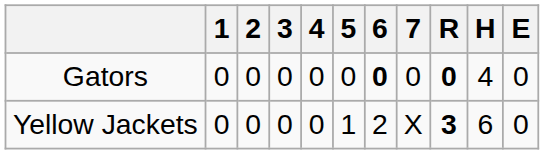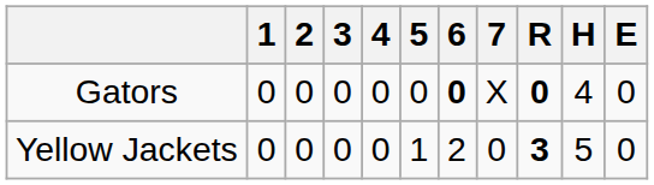 <table align = right border="2" cellpadding="4" cellspacing="0" style="margin: 1em 1em 1em 1em; background: #F9F9F9; border: 1px #aaa solid; border-collapse: collapse;">
 <tr align=center style="background: #F2F2F2;">
 <th></th>
 <th>1</th>
 <th>2</th>
 <th>3</th>
 <th>4</th>
 <th>5</th>
 <th>6</th>
 <th>7</th>
 <th>R</th>
 <th>H</th>
 <th>E</th>
 </tr>
 <tr align=center>
 <td>Gators</td>
 <td>0</td>
 <td>0</td>
 <td>0</td>
 <td>0</td>
 <td>0</td>
 <td><strong>0</strong></td>
-<td>0</td>
+<td>X</td>
 <td><strong>0</strong></td>
 <td>4</td>
 <td>0</td>
 </tr>
 <tr align=center>
 <td>Yellow Jackets</td>
 <td>0</td>
 <td>0</td>
 <td>0</td>
 <td>0</td>
 <td>1</td>
 <td>2</td>
-<td>X</td>
+<td>0</td>
 <td><strong>3</strong></td>
-<td>6</td>
+<td>5</td>
 <td>0</td>
 </tr>
 </table>
